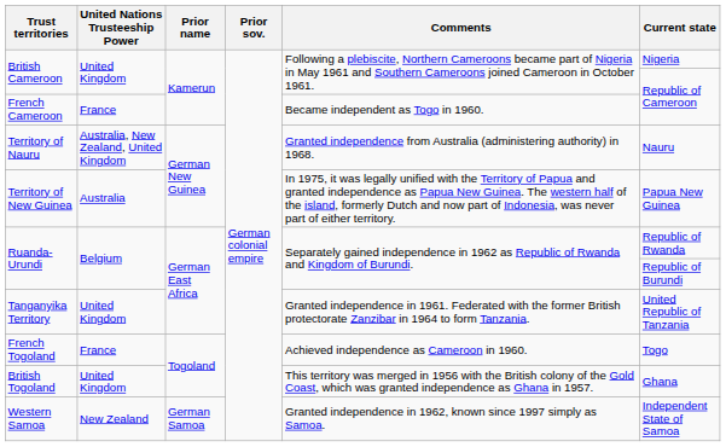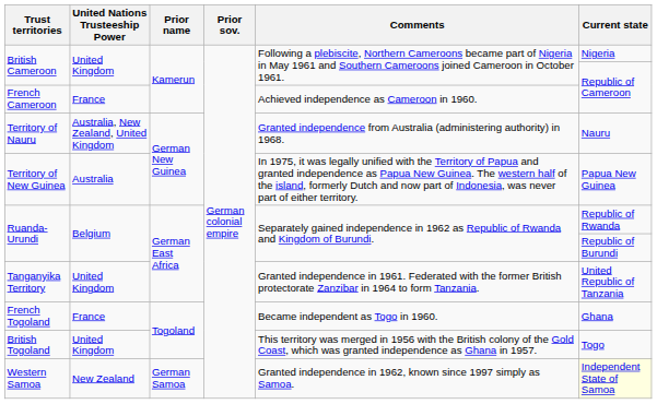 <table class="wikitable sortable" style="width:100%; font-size:90%">
 <tr>
 <th>Trust territories</th>
 <th>United Nations Trusteeship Power</th>
 <th>Prior name</th>
 <th>Prior sov.</th>
 <th style=width:50%>Comments</th>
 <th>Current state</th>
 </tr>
 <tr>
 <td rowspan="2"><a href='#'>British Cameroon</a></td>
 <td rowspan="2"><a href='#'>United Kingdom</a></td>
 <td rowspan="3"><a href='#'>Kamerun</a></td>
 <td rowspan="11"><a href='#'>German colonial empire</a></td>
 <td rowspan="2">Following a <a href='#'>plebiscite</a>, <a href='#'>Northern Cameroons</a> became part of <a href='#'>Nigeria</a> in May 1961 and <a href='#'>Southern Cameroons</a> joined Cameroon in October 1961.</td>
 <td><a href='#'>Nigeria</a></td>
 </tr>
 <tr>
 <td rowspan="2"><a href='#'>Republic of Cameroon</a></td>
 </tr>
 <tr>
 <td><a href='#'>French Cameroon</a></td>
 <td><a href='#'>France</a></td>
-<td>Became independent as <a href='#'>Togo</a> in 1960.</td>
+<td>Achieved independence as <a href='#'>Cameroon</a> in 1960.</td>
 </tr>
 <tr>
 <td><a href='#'>Territory of Nauru</a></td>
 <td><a href='#'>Australia</a>, <a href='#'>New Zealand</a>, <a href='#'>United Kingdom</a></td>
 <td rowspan="2"><a href='#'>German New Guinea</a></td>
 <td><a href='#'>Granted independence</a> from Australia (administering authority) in 1968.</td>
 <td><a href='#'>Nauru</a></td>
 </tr>
 <tr>
 <td><a href='#'>Territory of New Guinea</a></td>
 <td><a href='#'>Australia</a></td>
 <td>In 1975, it was legally unified with the <a href='#'>Territory of Papua</a> and granted independence as <a href='#'>Papua New Guinea</a>. The <a href='#'>western half</a> of the <a href='#'>island</a>, formerly Dutch and now part of <a href='#'>Indonesia</a>, was never part of either territory.</td>
 <td><a href='#'>Papua New Guinea</a></td>
 </tr>
 <tr>
 <td rowspan="2"><a href='#'>Ruanda-Urundi</a></td>
 <td rowspan="2"><a href='#'>Belgium</a></td>
 <td rowspan="3"><a href='#'>German East Africa</a></td>
 <td rowspan="2">Separately gained independence in 1962 as <a href='#'>Republic of Rwanda</a> and <a href='#'>Kingdom of Burundi</a>.</td>
 <td><a href='#'>Republic of Rwanda</a></td>
 </tr>
 <tr>
 <td><a href='#'>Republic of Burundi</a></td>
 </tr>
 <tr>
 <td><a href='#'>Tanganyika Territory</a></td>
 <td><a href='#'>United Kingdom</a></td>
 <td>Granted independence in 1961. Federated with the former British protectorate <a href='#'>Zanzibar</a> in 1964 to form <a href='#'>Tanzania</a>.</td>
 <td><a href='#'>United Republic of Tanzania</a></td>
 </tr>
 <tr>
 <td><a href='#'>French Togoland</a></td>
 <td><a href='#'>France</a></td>
 <td rowspan="2"><a href='#'>Togoland</a></td>
-<td>Achieved independence as <a href='#'>Cameroon</a> in 1960.</td>
-<td><a href='#'>Togo</a></td>
+<td>Became independent as <a href='#'>Togo</a> in 1960.</td>
+<td><a href='#'>Ghana</a></td>
 </tr>
 <tr>
 <td><a href='#'>British Togoland</a></td>
 <td><a href='#'>United Kingdom</a></td>
 <td>This territory was merged in 1956 with the British colony of the <a href='#'>Gold Coast</a>, which was granted independence as <a href='#'>Ghana</a> in 1957.</td>
-<td><a href='#'>Ghana</a></td>
+<td><a href='#'>Togo</a></td>
 </tr>
 <tr>
 <td><a href='#'>Western Samoa</a></td>
 <td><a href='#'>New Zealand</a></td>
 <td><a href='#'>German Samoa</a></td>
 <td>Granted independence in 1962, known since 1997 simply as <a href='#'>Samoa</a>.</td>
-<td><a href='#'>Independent State of Samoa</a></td>
+<td style="background: lightyellow;"><a href='#'>Independent State of Samoa</a></td>
 </tr>
 </table>
